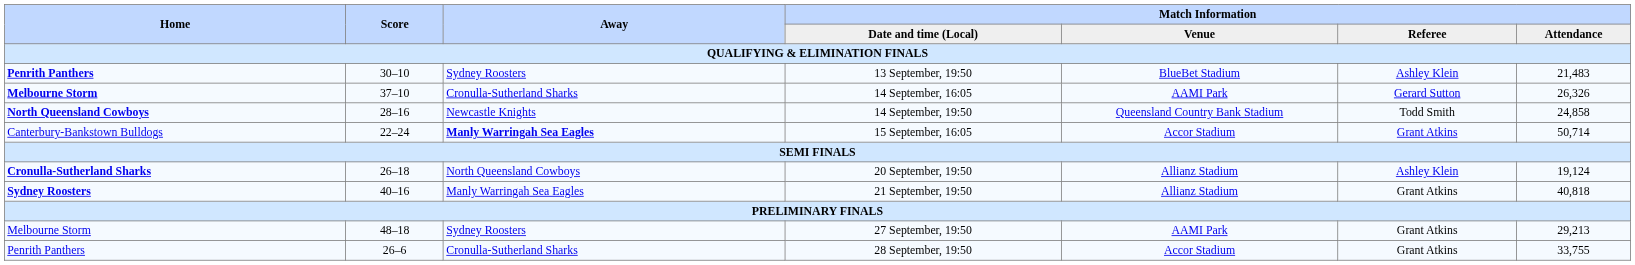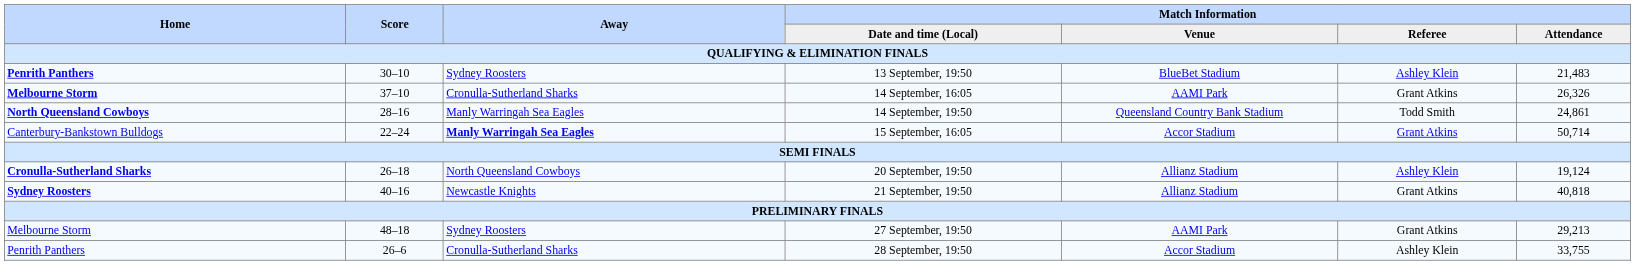 <table border="1" cellpadding="3" cellspacing="0" style="border-collapse:collapse; font-size:90%; text-align:center; width:100%;">
 <tr style="background:#c1d8ff;">
 <th rowspan="2" style="width:21%;">Home</th>
 <th rowspan="2" style="width:6%;">Score</th>
 <th rowspan="2" style="width:21%;">Away</th>
 <th colspan=6>Match Information</th>
 </tr>
 <tr style="background:#efefef;">
 <th width=17%>Date and time (Local)</th>
 <th width=17%>Venue</th>
 <th width=11%>Referee</th>
 <th width=7%>Attendance</th>
 </tr>
 <tr style="background:#d0e7ff;">
 <td colspan=7><strong>QUALIFYING & ELIMINATION FINALS</strong></td>
 </tr>
 <tr style="background:#f5faff;">
 <td align=left><strong> <a href='#'>Penrith Panthers</a></strong></td>
 <td>30–10</td>
 <td align=left> <a href='#'>Sydney Roosters</a></td>
 <td>13 September, 19:50</td>
 <td><a href='#'>BlueBet Stadium</a></td>
 <td><a href='#'>Ashley Klein</a></td>
 <td>21,483</td>
 </tr>
 <tr style="background:#f5faff;">
 <td align=left><strong> <a href='#'>Melbourne Storm</a></strong></td>
 <td>37–10</td>
 <td align=left> <a href='#'>Cronulla-Sutherland Sharks</a></td>
 <td>14 September, 16:05</td>
 <td><a href='#'>AAMI Park</a></td>
-<td><a href='#'>Gerard Sutton</a></td>
+<td>Grant Atkins</td>
 <td>26,326</td>
 </tr>
 <tr style="background:#f5faff;">
 <td align=left><strong> <a href='#'>North Queensland Cowboys</a></strong></td>
 <td>28–16</td>
-<td align=left> <a href='#'>Newcastle Knights</a></td>
+<td align=left> <a href='#'>Manly Warringah Sea Eagles</a></td>
 <td>14 September, 19:50</td>
 <td><a href='#'>Queensland Country Bank Stadium</a></td>
 <td>Todd Smith</td>
-<td>24,858</td>
+<td>24,861</td>
 </tr>
 <tr style="background:#f5faff;">
 <td align=left> <a href='#'>Canterbury-Bankstown Bulldogs</a></td>
 <td>22–24</td>
 <td align=left><strong> <a href='#'>Manly Warringah Sea Eagles</a></strong></td>
 <td>15 September, 16:05</td>
 <td><a href='#'>Accor Stadium</a></td>
 <td><a href='#'>Grant Atkins</a></td>
 <td>50,714</td>
 </tr>
 <tr style="background:#d0e7ff;">
 <td colspan=7><strong>SEMI FINALS</strong></td>
 </tr>
 <tr style="background:#f5faff;">
 <td align=left><strong> <a href='#'>Cronulla-Sutherland Sharks</a></strong></td>
 <td>26–18</td>
 <td align=left> <a href='#'>North Queensland Cowboys</a></td>
 <td>20 September, 19:50</td>
 <td><a href='#'>Allianz Stadium</a></td>
 <td><a href='#'>Ashley Klein</a></td>
 <td>19,124</td>
 </tr>
 <tr style="background:#f5faff;">
 <td align=left><strong> <a href='#'>Sydney Roosters</a></strong></td>
 <td>40–16</td>
-<td align=left> <a href='#'>Manly Warringah Sea Eagles</a></td>
+<td align=left> <a href='#'>Newcastle Knights</a></td>
 <td>21 September, 19:50</td>
 <td><a href='#'>Allianz Stadium</a></td>
 <td>Grant Atkins</td>
 <td>40,818</td>
 </tr>
 <tr style="background:#d0e7ff;">
 <td colspan=7><strong>PRELIMINARY FINALS</strong></td>
 </tr>
 <tr style="background:#f5faff;">
 <td align=left> <a href='#'>Melbourne Storm</a></td>
 <td>48–18</td>
 <td align=left> <a href='#'>Sydney Roosters</a></td>
 <td>27 September, 19:50</td>
 <td><a href='#'>AAMI Park</a></td>
 <td>Grant Atkins</td>
 <td>29,213</td>
 </tr>
 <tr style="background:#f5faff;">
 <td align=left> <a href='#'>Penrith Panthers</a></td>
 <td>26–6</td>
 <td align=left> <a href='#'>Cronulla-Sutherland Sharks</a></td>
 <td>28 September, 19:50</td>
 <td><a href='#'>Accor Stadium</a></td>
-<td>Grant Atkins</td>
+<td>Ashley Klein</td>
 <td>33,755</td>
 </tr>
 </table>
